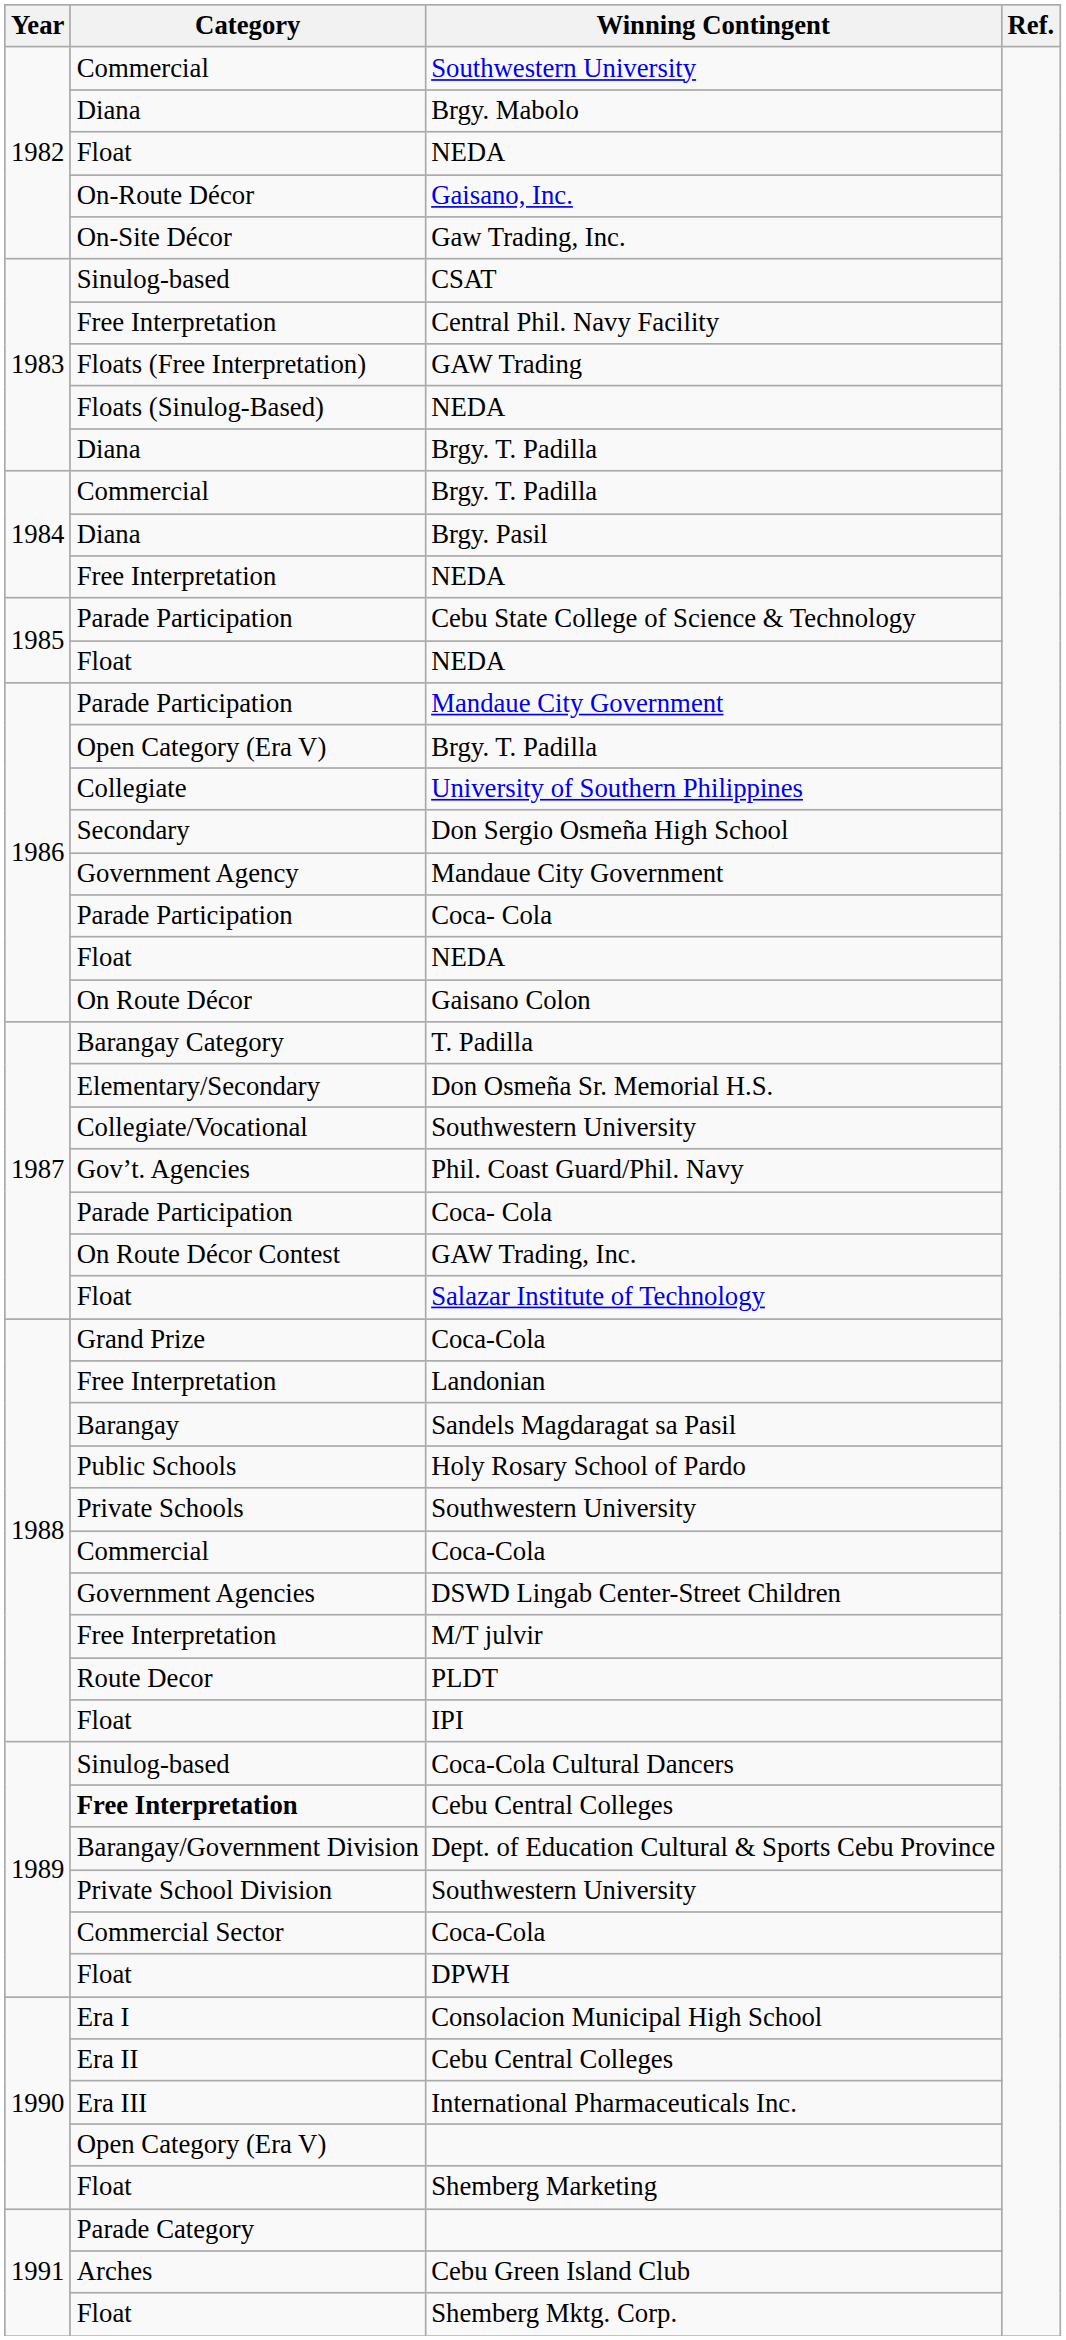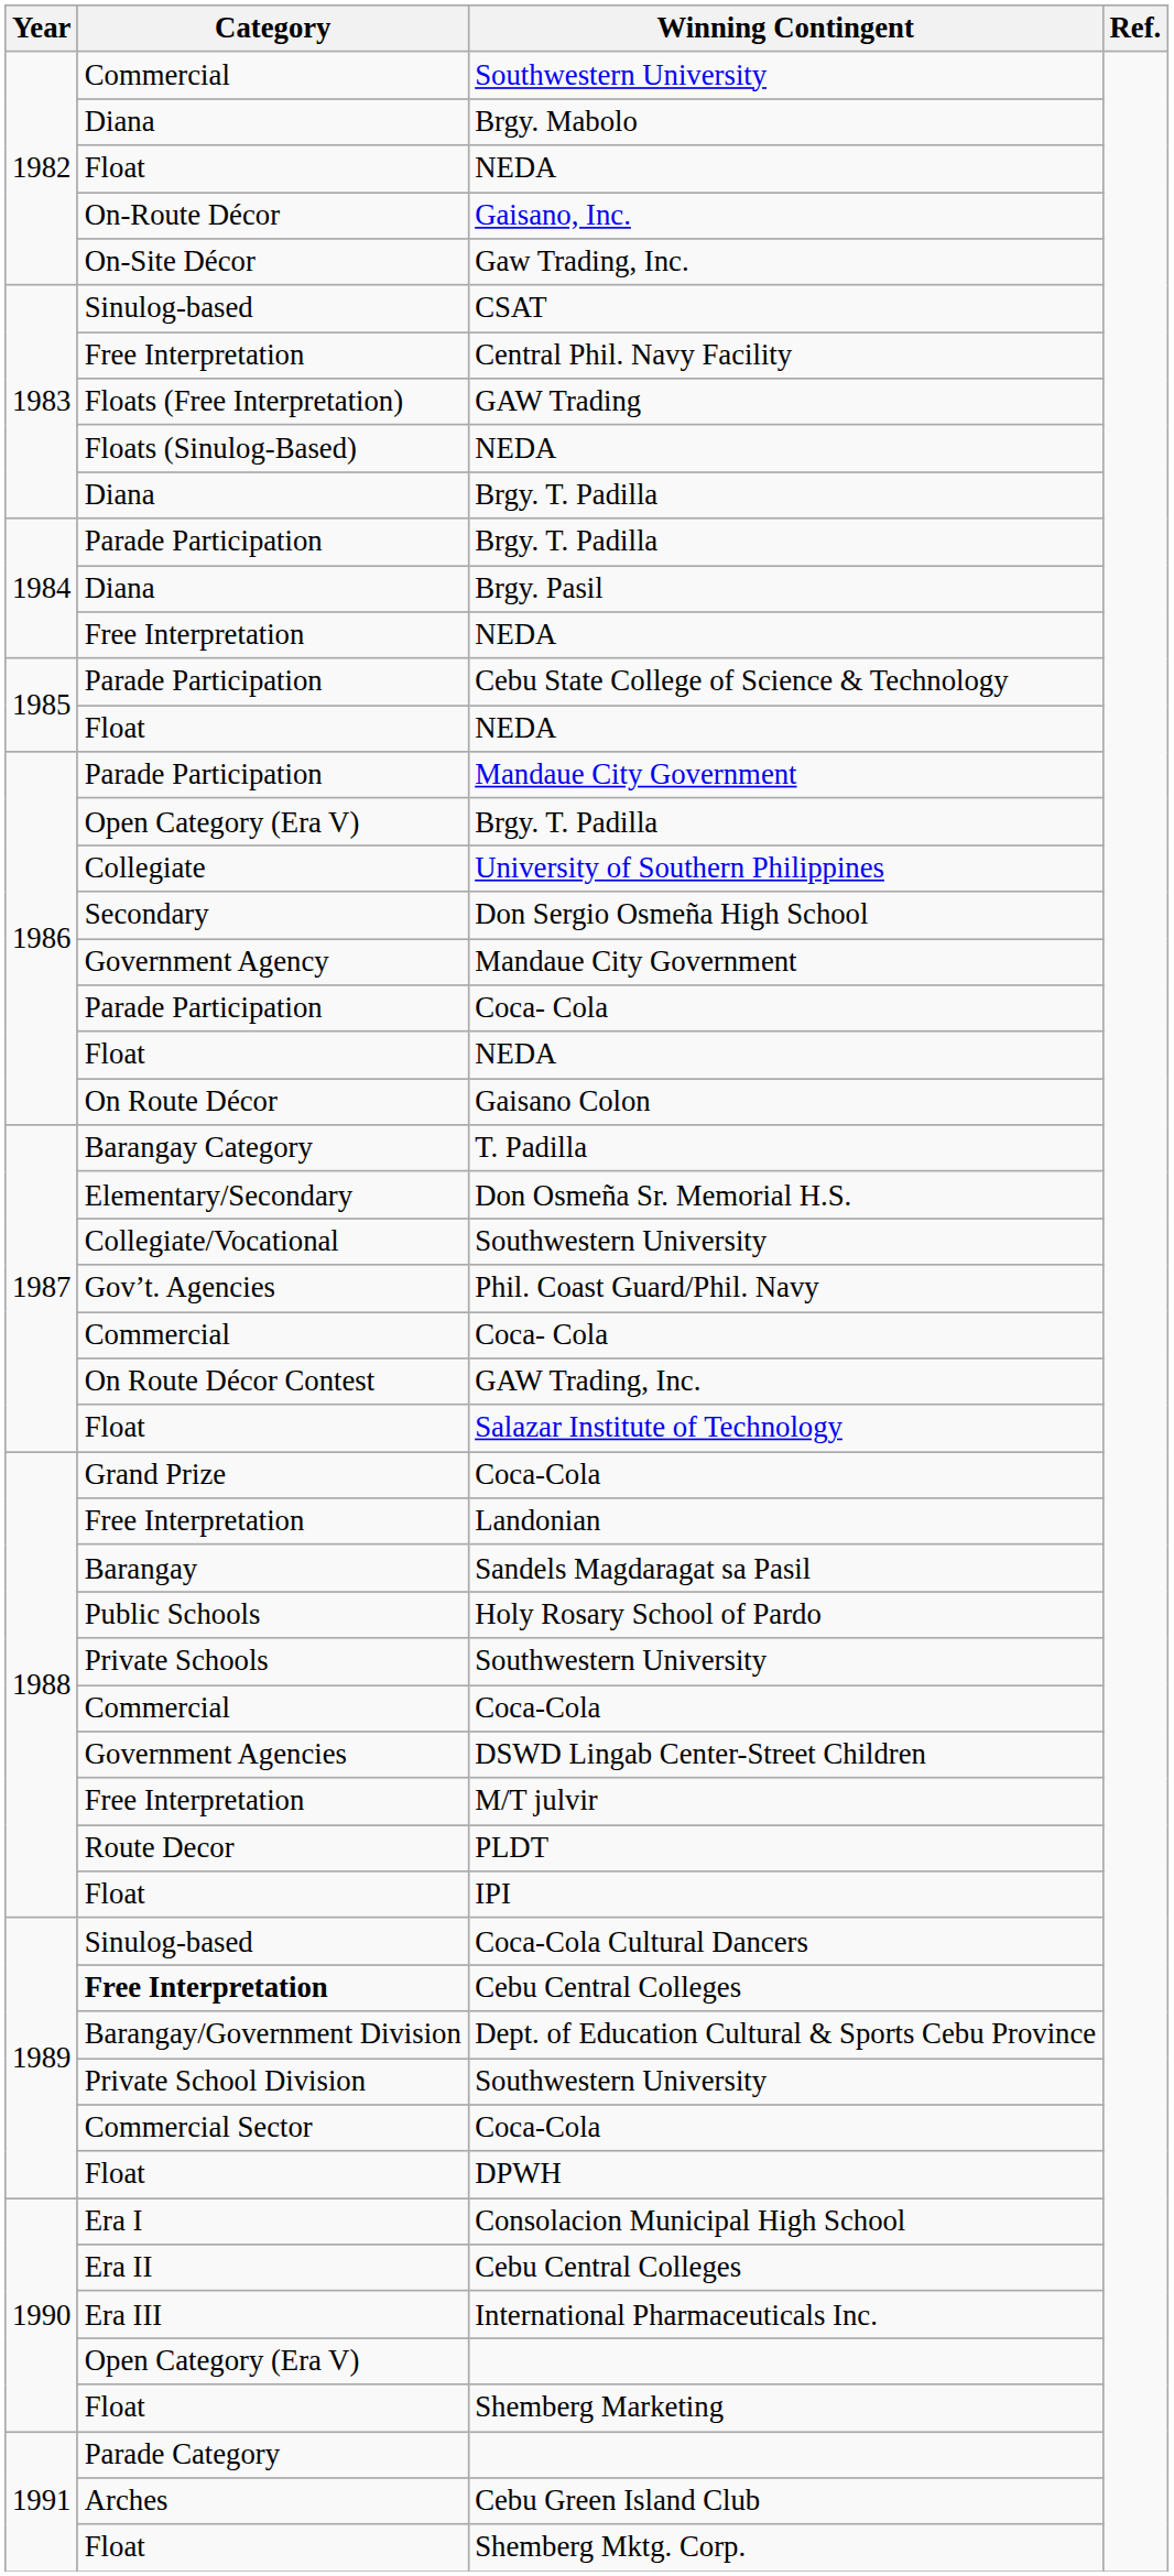 <table class="wikitable">
 <tr>
 <th>Year</th>
 <th>Category</th>
 <th>Winning Contingent</th>
 <th>Ref.</th>
 </tr>
 <tr>
 <td rowspan="5">1982</td>
 <td>Commercial</td>
 <td><a href='#'>Southwestern University</a></td>
 <td rowspan="54"></td>
 </tr>
 <tr>
 <td>Diana</td>
 <td>Brgy. Mabolo</td>
 </tr>
 <tr>
 <td>Float</td>
 <td>NEDA</td>
 </tr>
 <tr>
 <td>On-Route Décor</td>
 <td><a href='#'>Gaisano, Inc.</a></td>
 </tr>
 <tr>
 <td>On-Site Décor</td>
 <td>Gaw Trading, Inc.</td>
 </tr>
 <tr>
 <td rowspan="5">1983</td>
 <td>Sinulog-based</td>
 <td>CSAT</td>
 </tr>
 <tr>
 <td>Free Interpretation</td>
 <td>Central Phil. Navy Facility</td>
 </tr>
 <tr>
 <td>Floats (Free Interpretation)</td>
 <td>GAW Trading</td>
 </tr>
 <tr>
 <td>Floats (Sinulog-Based)</td>
 <td>NEDA</td>
 </tr>
 <tr>
 <td>Diana</td>
 <td>Brgy. T. Padilla</td>
 </tr>
 <tr>
 <td rowspan="3">1984</td>
-<td>Commercial</td>
+<td>Parade Participation</td>
 <td>Brgy. T. Padilla</td>
 </tr>
 <tr>
 <td>Diana</td>
 <td>Brgy. Pasil</td>
 </tr>
 <tr>
 <td>Free Interpretation</td>
 <td>NEDA</td>
 </tr>
 <tr>
 <td rowspan="2">1985</td>
 <td>Parade Participation</td>
 <td>Cebu State College of Science & Technology</td>
 </tr>
 <tr>
 <td>Float</td>
 <td>NEDA</td>
 </tr>
 <tr>
 <td rowspan="8">1986</td>
 <td>Parade Participation</td>
 <td><a href='#'>Mandaue City Government</a></td>
 </tr>
 <tr>
 <td>Open Category (Era V)</td>
 <td>Brgy. T. Padilla</td>
 </tr>
 <tr>
 <td>Collegiate</td>
 <td><a href='#'>University of Southern Philippines</a></td>
 </tr>
 <tr>
 <td>Secondary</td>
 <td>Don Sergio Osmeña High School</td>
 </tr>
 <tr>
 <td>Government Agency</td>
 <td>Mandaue City Government</td>
 </tr>
 <tr>
 <td>Parade Participation</td>
 <td>Coca- Cola</td>
 </tr>
 <tr>
 <td>Float</td>
 <td>NEDA</td>
 </tr>
 <tr>
 <td>On Route Décor</td>
 <td>Gaisano Colon</td>
 </tr>
 <tr>
 <td rowspan="7">1987</td>
 <td>Barangay Category</td>
 <td>T. Padilla</td>
 </tr>
 <tr>
 <td>Elementary/Secondary</td>
 <td>Don Osmeña Sr. Memorial H.S.</td>
 </tr>
 <tr>
 <td>Collegiate/Vocational</td>
 <td>Southwestern University</td>
 </tr>
 <tr>
 <td>Gov’t. Agencies</td>
 <td>Phil. Coast Guard/Phil. Navy</td>
 </tr>
 <tr>
-<td>Parade Participation</td>
+<td>Commercial</td>
 <td>Coca- Cola</td>
 </tr>
 <tr>
 <td>On Route Décor Contest</td>
 <td>GAW Trading, Inc.</td>
 </tr>
 <tr>
 <td>Float</td>
 <td><a href='#'>Salazar Institute of Technology</a></td>
 </tr>
 <tr>
 <td rowspan="10">1988</td>
 <td>Grand Prize</td>
 <td>Coca-Cola</td>
 </tr>
 <tr>
 <td>Free Interpretation</td>
 <td>Landonian</td>
 </tr>
 <tr>
 <td>Barangay</td>
 <td>Sandels Magdaragat sa Pasil</td>
 </tr>
 <tr>
 <td>Public Schools</td>
 <td>Holy Rosary School of Pardo</td>
 </tr>
 <tr>
 <td>Private Schools</td>
 <td>Southwestern University</td>
 </tr>
 <tr>
 <td>Commercial</td>
 <td>Coca-Cola</td>
 </tr>
 <tr>
 <td>Government Agencies</td>
 <td>DSWD Lingab Center-Street Children</td>
 </tr>
 <tr>
 <td>Free Interpretation</td>
 <td>M/T julvir</td>
 </tr>
 <tr>
 <td>Route Decor</td>
 <td>PLDT</td>
 </tr>
 <tr>
 <td>Float</td>
 <td>IPI</td>
 </tr>
 <tr>
 <td rowspan="6">1989</td>
 <td>Sinulog-based</td>
 <td>Coca-Cola Cultural Dancers</td>
 </tr>
 <tr>
 <td><strong>Free Interpretation</strong></td>
 <td>Cebu Central Colleges</td>
 </tr>
 <tr>
 <td>Barangay/Government Division</td>
 <td>Dept. of Education Cultural & Sports Cebu Province</td>
 </tr>
 <tr>
 <td>Private School Division</td>
 <td>Southwestern University</td>
 </tr>
 <tr>
 <td>Commercial Sector</td>
 <td>Coca-Cola</td>
 </tr>
 <tr>
 <td>Float</td>
 <td>DPWH</td>
 </tr>
 <tr>
 <td rowspan="5">1990</td>
 <td>Era I</td>
 <td>Consolacion Municipal High School</td>
 </tr>
 <tr>
 <td>Era II</td>
 <td>Cebu Central Colleges</td>
 </tr>
 <tr>
 <td>Era III</td>
 <td>International Pharmaceuticals Inc.</td>
 </tr>
 <tr>
 <td>Open Category (Era V)</td>
 <td></td>
 </tr>
 <tr>
 <td>Float</td>
 <td>Shemberg Marketing</td>
 </tr>
 <tr>
 <td rowspan="3">1991</td>
 <td>Parade Category</td>
 <td></td>
 </tr>
 <tr>
 <td>Arches</td>
 <td>Cebu Green Island Club</td>
 </tr>
 <tr>
 <td>Float</td>
 <td>Shemberg Mktg. Corp.</td>
 </tr>
 </table>
